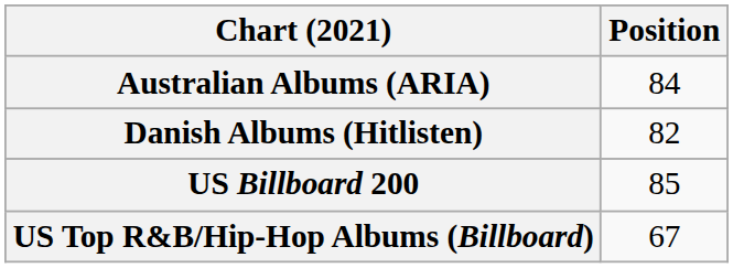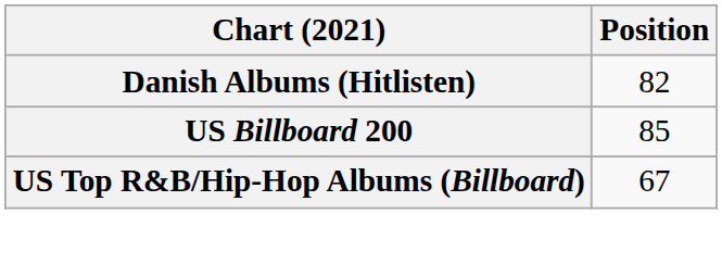 <table class="wikitable sortable plainrowheaders" style="text-align:center">
 <tr>
 <th scope="col">Chart (2021)</th>
 <th scope="col">Position</th>
-</tr>
-<tr>
-<th scope="row">Australian Albums (ARIA)</th>
-<td>84</td>
 </tr>
 <tr>
 <th scope="row">Danish Albums (Hitlisten)</th>
 <td>82</td>
 </tr>
 <tr>
 <th scope="row">US <em>Billboard</em> 200</th>
 <td>85</td>
 </tr>
 <tr>
 <th scope="row">US Top R&B/Hip-Hop Albums (<em>Billboard</em>)</th>
 <td>67</td>
 </tr>
 </table>
